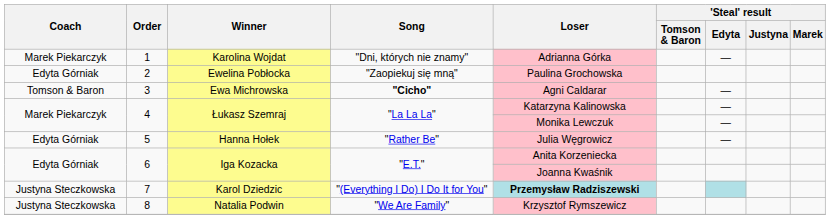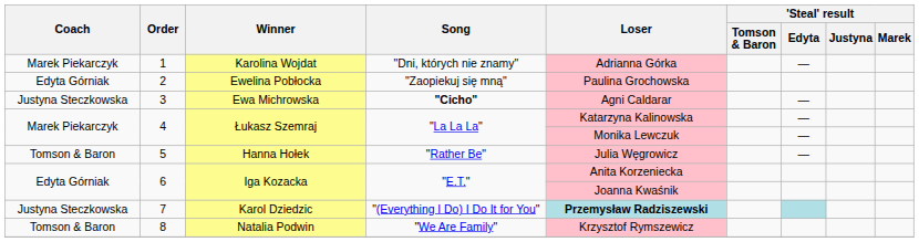 <table class="wikitable" style="text-align: center; width:100%;">
 <tr>
 <th rowspan="2" width="15%">Coach</th>
 <th rowspan="2" width="05%">Order</th>
 <th rowspan="2" width="20%">Winner</th>
 <th rowspan="2" width="20%">Song</th>
 <th rowspan="2" width="20%">Loser</th>
 <th colspan="4" width="20%">'Steal' result</th>
 </tr>
 <tr>
 <th width="06%">Tomson <br> & Baron</th>
 <th width="05%">Edyta</th>
 <th width="05%">Justyna</th>
 <th width="05%">Marek</th>
 </tr>
 <tr>
 <td>Marek Piekarczyk</td>
 <td>1</td>
 <td style="background:#fdfc8f;">Karolina Wojdat</td>
 <td>"Dni, których nie znamy"</td>
 <td style="background:pink;">Adrianna Górka</td>
 <td></td>
 <td>—</td>
 <td></td>
 <td></td>
 </tr>
 <tr>
 <td>Edyta Górniak</td>
 <td>2</td>
 <td style="background:#fdfc8f;">Ewelina Pobłocka</td>
 <td>"Zaopiekuj się mną"</td>
 <td style="background:pink">Paulina Grochowska</td>
 <td></td>
 <td></td>
 <td></td>
 <td></td>
 </tr>
 <tr>
-<td>Tomson & Baron</td>
+<td>Justyna Steczkowska</td>
 <td>3</td>
 <td style="background:#fdfc8f;">Ewa Michrowska</td>
 <td><strong>"Cicho"</strong></td>
 <td style="background:pink;">Agni Caldarar</td>
 <td></td>
 <td>—</td>
 <td></td>
 <td></td>
 </tr>
 <tr>
 <td rowspan="2">Marek Piekarczyk</td>
 <td rowspan="2">4</td>
 <td rowspan="2" style="background:#fdfc8f;">Łukasz Szemraj</td>
 <td rowspan="2">"<a href='#'>La La La</a>"</td>
 <td style="background:pink;">Katarzyna Kalinowska</td>
 <td></td>
 <td>—</td>
 <td></td>
 <td></td>
 </tr>
 <tr>
 <td style="background:pink;">Monika Lewczuk</td>
 <td></td>
 <td>—</td>
 <td></td>
 <td></td>
 </tr>
 <tr>
-<td>Edyta Górniak</td>
+<td>Tomson & Baron</td>
 <td>5</td>
 <td style="background:#fdfc8f;">Hanna Hołek</td>
 <td>"<a href='#'>Rather Be</a>"</td>
 <td style="background:pink;">Julia Węgrowicz</td>
 <td></td>
 <td>—</td>
 <td></td>
 <td></td>
 </tr>
 <tr>
 <td rowspan="2">Edyta Górniak</td>
 <td rowspan="2">6</td>
 <td rowspan="2" style="background:#fdfc8f;">Iga Kozacka</td>
 <td rowspan="2">"<a href='#'>E.T.</a>"</td>
 <td style="background:pink;">Anita Korzeniecka</td>
 <td></td>
 <td></td>
 <td></td>
 <td></td>
 </tr>
 <tr>
 <td style="background:pink;">Joanna Kwaśnik</td>
 <td></td>
 <td></td>
 <td></td>
 <td></td>
 </tr>
 <tr>
 <td>Justyna Steczkowska</td>
 <td>7</td>
 <td style="background:#fdfc8f;">Karol Dziedzic</td>
 <td>"<a href='#'>(Everything I Do) I Do It for You</a>"</td>
 <td style="background:#B0E0E6;"><strong>Przemysław Radziszewski</strong></td>
 <td></td>
 <td style="background:#b0e0e6;"><strong></strong></td>
 <td></td>
 <td></td>
 </tr>
 <tr>
-<td>Justyna Steczkowska</td>
+<td>Tomson & Baron</td>
 <td>8</td>
 <td style="background:#fdfc8f;">Natalia Podwin</td>
 <td>"<a href='#'>We Are Family</a>"</td>
 <td style="background:pink;">Krzysztof Rymszewicz</td>
 <td></td>
 <td></td>
 <td></td>
 <td></td>
 </tr>
 <tr>
 </tr>
 </table>
